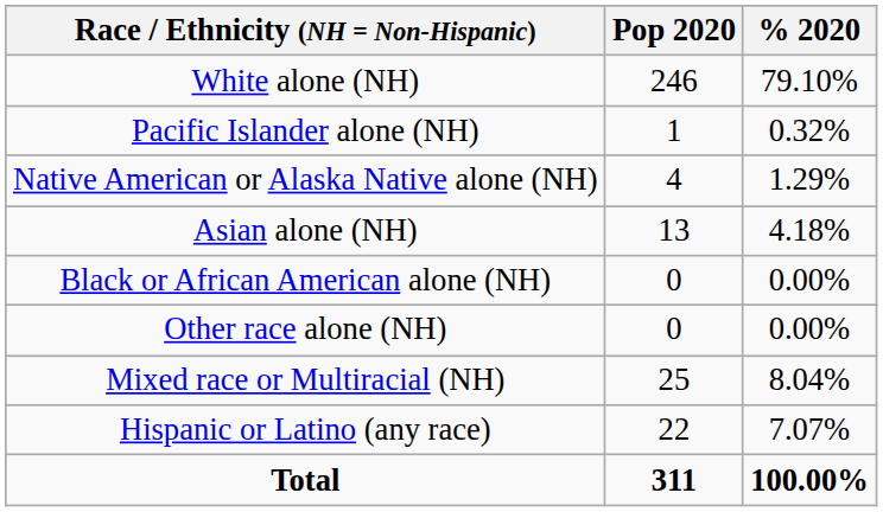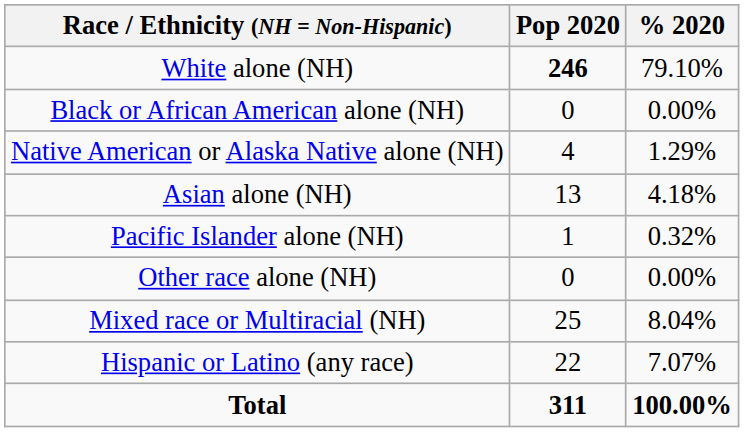 <table class="wikitable" style="text-align:center;">
 <tr>
 <th>Race / Ethnicity <small>(<em>NH = Non-Hispanic</em>)</small></th>
 <th>Pop 2020</th>
 <th>% 2020</th>
 </tr>
 <tr>
 <td><a href='#'>White</a> alone (NH)</td>
-<td>246</td>
+<td><strong>246</strong></td>
 <td>79.10%</td>
 </tr>
 <tr>
-<td><a href='#'>Pacific Islander</a> alone (NH)</td>
-<td>1</td>
-<td>0.32%</td>
+<td><a href='#'>Black or African American</a> alone (NH)</td>
+<td>0</td>
+<td>0.00%</td>
 </tr>
 <tr>
 <td><a href='#'>Native American</a> or <a href='#'>Alaska Native</a> alone (NH)</td>
 <td>4</td>
 <td>1.29%</td>
 </tr>
 <tr>
 <td><a href='#'>Asian</a> alone (NH)</td>
 <td>13</td>
 <td>4.18%</td>
 </tr>
 <tr>
-<td><a href='#'>Black or African American</a> alone (NH)</td>
-<td>0</td>
-<td>0.00%</td>
+<td><a href='#'>Pacific Islander</a> alone (NH)</td>
+<td>1</td>
+<td>0.32%</td>
 </tr>
 <tr>
 <td><a href='#'>Other race</a> alone (NH)</td>
 <td>0</td>
 <td>0.00%</td>
 </tr>
 <tr>
 <td><a href='#'>Mixed race or Multiracial</a> (NH)</td>
 <td>25</td>
 <td>8.04%</td>
 </tr>
 <tr>
 <td><a href='#'>Hispanic or Latino</a> (any race)</td>
 <td>22</td>
 <td>7.07%</td>
 </tr>
 <tr>
 <td><strong>Total</strong></td>
 <td><strong>311</strong></td>
 <td><strong>100.00%</strong></td>
 </tr>
 </table>
